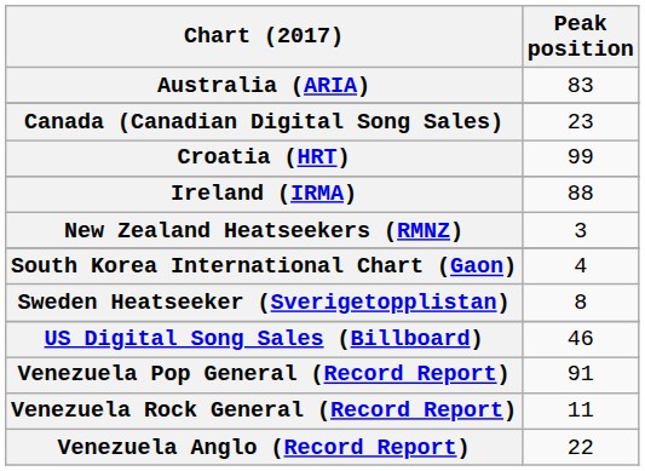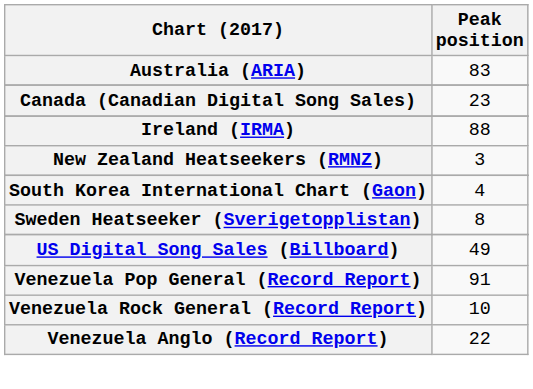 <table class="wikitable sortable plainrowheaders" style="text-align:center">
 <tr>
 <th scope="col">Chart (2017)</th>
 <th scope="col">Peak<br> position</th>
 </tr>
 <tr>
 <th scope="row">Australia (<a href='#'>ARIA</a>)</th>
 <td>83</td>
 </tr>
 <tr>
 </tr>
 <tr>
 <th scope="row">Canada (Canadian Digital Song Sales)</th>
 <td>23</td>
-</tr>
-<tr>
-<th scope="row">Croatia (<a href='#'>HRT</a>)</th>
-<td>99</td>
 </tr>
 <tr>
 </tr>
 <tr>
 <th scope="row">Ireland (<a href='#'>IRMA</a>)</th>
 <td>88</td>
 </tr>
 <tr>
 <th scope="row">New Zealand Heatseekers (<a href='#'>RMNZ</a>)</th>
 <td>3</td>
 </tr>
 <tr>
 </tr>
 <tr>
 </tr>
 <tr>
 <th scope="row">South Korea International Chart (<a href='#'>Gaon</a>)</th>
 <td>4</td>
 </tr>
 <tr>
 <th scope="row">Sweden Heatseeker (<a href='#'>Sverigetopplistan</a>)</th>
 <td>8</td>
 </tr>
 <tr>
 </tr>
 <tr>
 <th scope="row"><a href='#'>US Digital Song Sales</a> (<a href='#'>Billboard</a>)</th>
-<td>46</td>
+<td>49</td>
 </tr>
 <tr>
 <th scope="row">Venezuela Pop General (<a href='#'>Record Report</a>)</th>
 <td>91</td>
 </tr>
 <tr>
 <th scope="row">Venezuela Rock General (<a href='#'>Record Report</a>)</th>
-<td>11</td>
+<td>10</td>
 </tr>
 <tr>
 <th scope="row">Venezuela Anglo (<a href='#'>Record Report</a>)</th>
 <td>22</td>
 </tr>
 </table>
